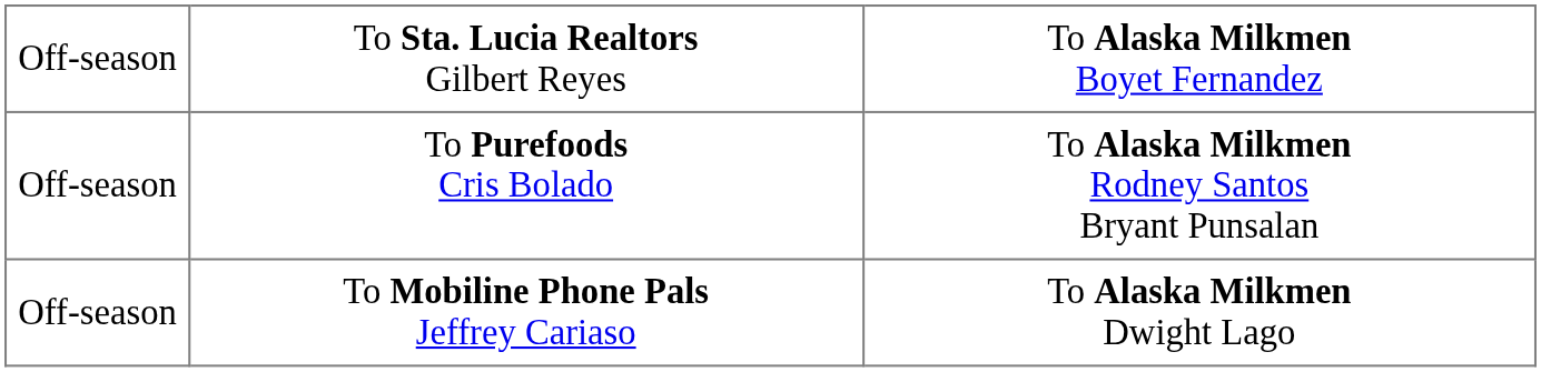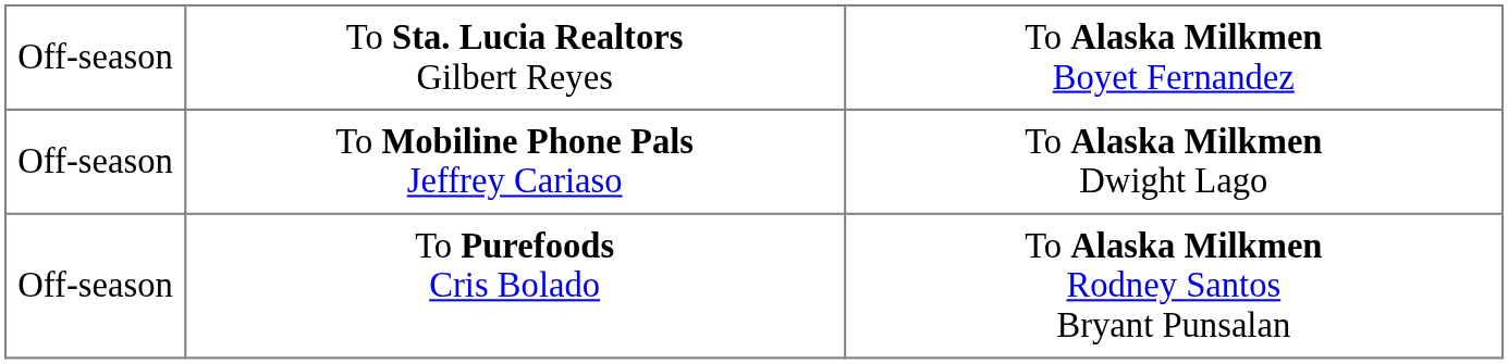 <table border="1" style="border-collapse:collapse; text-align: center" cellpadding="5">
 <tr>
 <td style="width:12%">Off-season</td>
 <td style="width:44%" valign="top">To <strong>Sta. Lucia Realtors</strong><br>Gilbert Reyes</td>
 <td style="width:44%" valign="top">To <strong>Alaska Milkmen</strong><br><a href='#'>Boyet Fernandez</a></td>
 </tr>
 <tr>
 <td style="width:12%">Off-season</td>
+<td style="width:44%" valign="top">To <strong>Mobiline Phone Pals</strong><br><a href='#'>Jeffrey Cariaso</a></td>
+<td style="width:44%" valign="top">To <strong>Alaska Milkmen</strong><br>Dwight Lago</td>
+</tr>
+<tr>
+<td style="width:12%">Off-season</td>
 <td style="width:44%" valign="top">To <strong>Purefoods</strong><br><a href='#'>Cris Bolado</a></td>
 <td style="width:44%" valign="top">To <strong>Alaska Milkmen</strong><br><a href='#'>Rodney Santos</a><br>Bryant Punsalan</td>
 </tr>
-<tr>
-<td style="width:12%">Off-season</td>
-<td style="width:44%" valign="top">To <strong>Mobiline Phone Pals</strong><br><a href='#'>Jeffrey Cariaso</a></td>
-<td style="width:44%" valign="top">To <strong>Alaska Milkmen</strong><br>Dwight Lago</td>
-</tr>
 </table>
